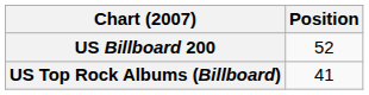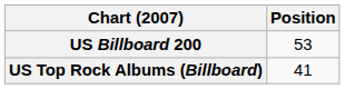 <table class="wikitable plainrowheaders" style="text-align:center">
 <tr>
 <th scope="col">Chart (2007)</th>
 <th scope="col">Position</th>
 </tr>
 <tr>
 <th scope="row">US <em>Billboard</em> 200</th>
-<td>52</td>
+<td>53</td>
 </tr>
 <tr>
 <th scope="row">US Top Rock Albums (<em>Billboard</em>)</th>
 <td>41</td>
 </tr>
 </table>
